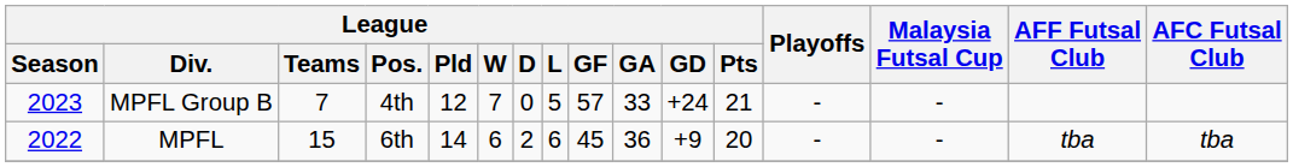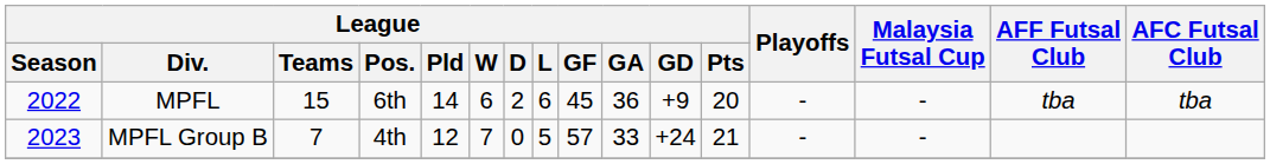 <table class="wikitable" style="text-align:center">
 <tr>
 <th colspan="12">League</th>
 <th rowspan="2">Playoffs</th>
 <th rowspan="2"><a href='#'>Malaysia<br>Futsal Cup</a></th>
 <th rowspan="2"><a href='#'>AFF Futsal<br>Club</a></th>
 <th rowspan="2"><a href='#'>AFC Futsal<br>Club</a></th>
 </tr>
 <tr>
 <th>Season</th>
 <th>Div.</th>
 <th>Teams</th>
 <th>Pos.</th>
 <th>Pld</th>
 <th>W</th>
 <th>D</th>
 <th>L</th>
 <th>GF</th>
 <th>GA</th>
 <th>GD</th>
 <th>Pts</th>
 </tr>
 <tr>
+<td><a href='#'>2022</a></td>
+<td>MPFL</td>
+<td>15</td>
+<td bgcolor=>6th</td>
+<td>14</td>
+<td>6</td>
+<td>2</td>
+<td>6</td>
+<td>45</td>
+<td>36</td>
+<td>+9</td>
+<td>20</td>
+<td>-</td>
+<td>-</td>
+<td><em>tba</em></td>
+<td><em>tba</em></td>
+</tr>
+<tr>
 <td><a href='#'>2023</a></td>
 <td>MPFL Group B</td>
 <td>7</td>
 <td bgcolor=>4th</td>
 <td>12</td>
 <td>7</td>
 <td>0</td>
 <td>5</td>
 <td>57</td>
 <td>33</td>
 <td>+24</td>
 <td>21</td>
 <td>-</td>
 <td>-</td>
 <td></td>
 <td></td>
 </tr>
 <tr>
-<td><a href='#'>2022</a></td>
-<td>MPFL</td>
-<td>15</td>
-<td bgcolor=>6th</td>
-<td>14</td>
-<td>6</td>
-<td>2</td>
-<td>6</td>
-<td>45</td>
-<td>36</td>
-<td>+9</td>
-<td>20</td>
-<td>-</td>
-<td>-</td>
-<td><em>tba</em></td>
-<td><em>tba</em></td>
-</tr>
-<tr>
 </tr>
 </table>
